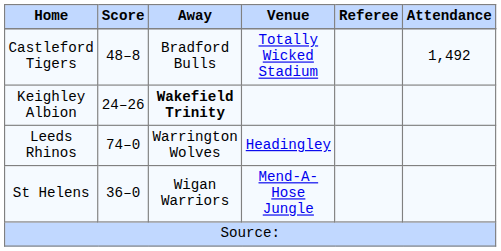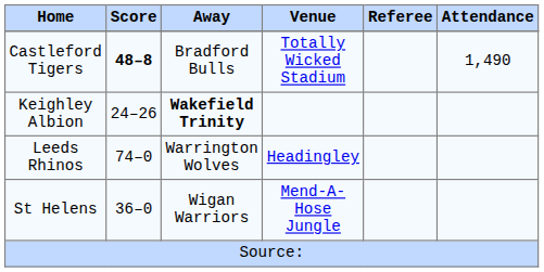 <table border=1 style="border-collapse:collapse; font-size:95%; text-align:center;" cellpadding=3 cellspacing=0 width=44%>
 <tr bgcolor=#C1D8FF>
 <th width=19%>Home</th>
 <th width=6%>Score</th>
 <th width=19%>Away</th>
 <th width=25%>Venue</th>
 <th width=15%>Referee</th>
 <th width=6%>Attendance</th>
 </tr>
 <tr bgcolor=#F5FAFF>
 </tr>
 <tr bgcolor=#F5FAFF>
 <td>Castleford Tigers</td>
-<td>48–8</td>
+<td><strong>48–8</strong></td>
 <td>Bradford Bulls</td>
 <td><a href='#'>Totally Wicked Stadium</a></td>
 <td></td>
-<td>1,492</td>
+<td>1,490</td>
 </tr>
 <tr bgcolor=#F5FAFF>
 <td>Keighley Albion</td>
 <td>24–26</td>
 <td><strong>Wakefield Trinity</strong></td>
 <td></td>
 <td></td>
 <td></td>
 </tr>
 <tr bgcolor=#F5FAFF>
 <td>Leeds Rhinos</td>
 <td>74–0</td>
 <td>Warrington Wolves</td>
 <td><a href='#'>Headingley</a></td>
 <td></td>
 <td></td>
 </tr>
 <tr bgcolor=#F5FAFF>
 <td>St Helens</td>
 <td>36–0</td>
 <td>Wigan Warriors</td>
 <td><a href='#'>Mend-A-Hose Jungle</a></td>
 <td></td>
 <td></td>
 </tr>
 <tr bgcolor=#C1D8FF>
 <td colspan=7>Source:</td>
 </tr>
 </table>
